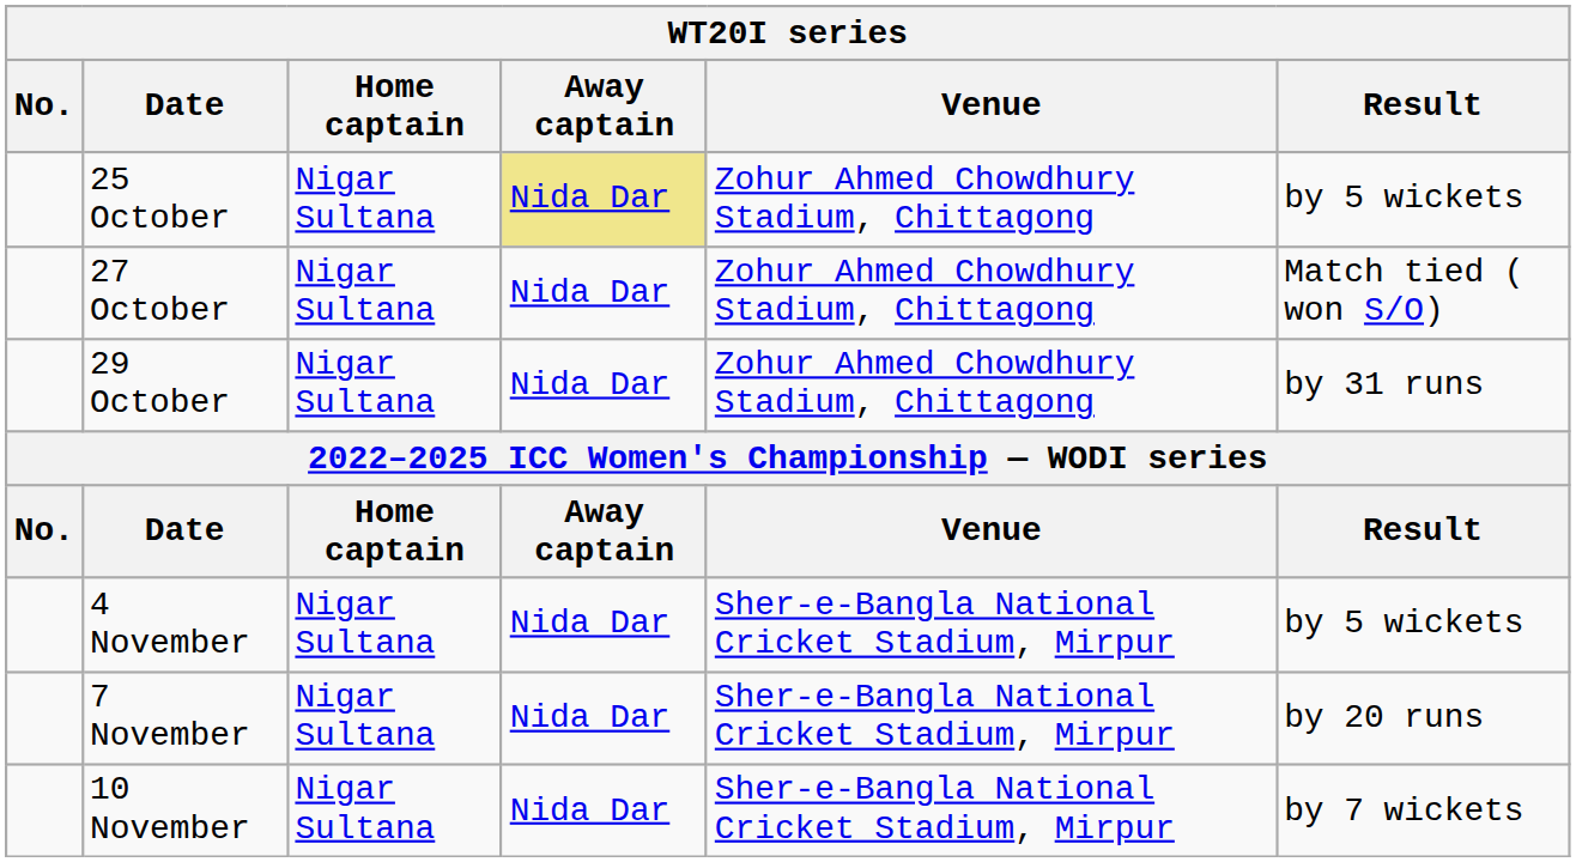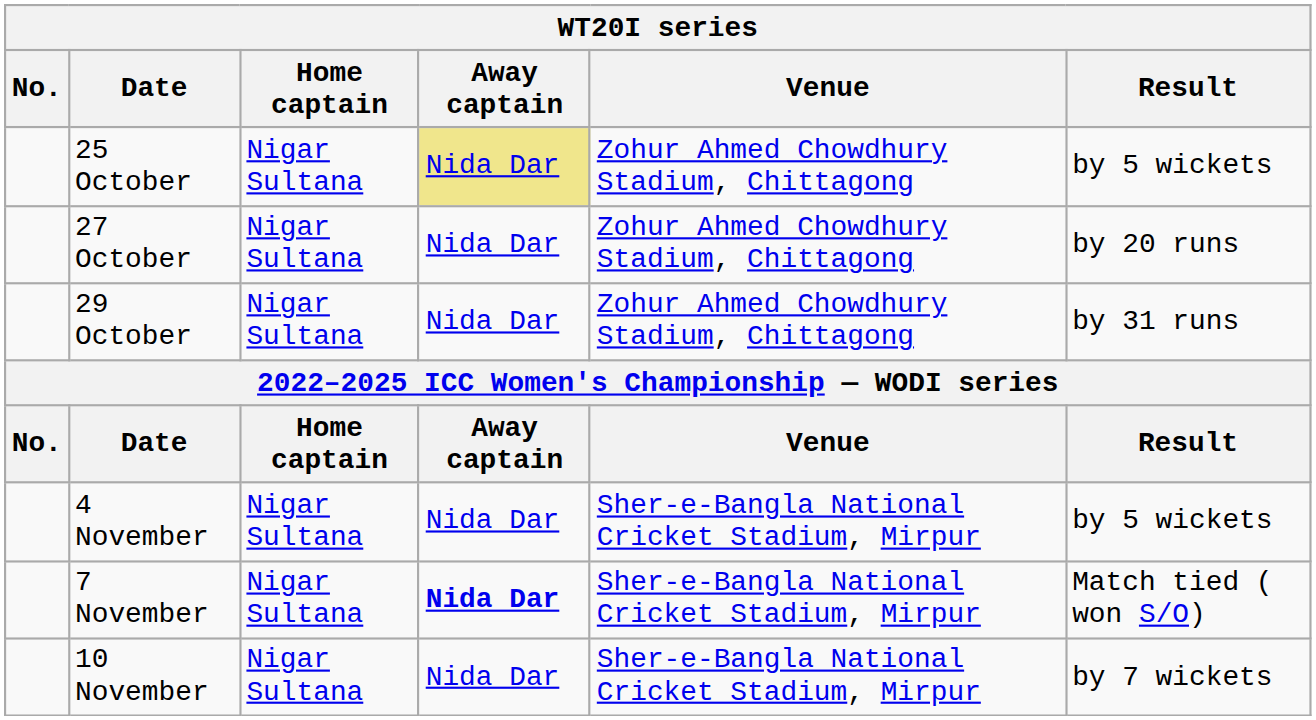 <table class="wikitable">
 <tr>
 <th colspan="9">WT20I series</th>
 </tr>
 <tr>
 <th>No.</th>
 <th>Date</th>
 <th>Home captain</th>
 <th>Away captain</th>
 <th>Venue</th>
 <th>Result</th>
 </tr>
 <tr>
 <td></td>
 <td>25 October</td>
 <td><a href='#'>Nigar Sultana</a></td>
 <td style="background: khaki;"><a href='#'>Nida Dar</a></td>
 <td><a href='#'>Zohur Ahmed Chowdhury Stadium</a>, <a href='#'>Chittagong</a></td>
 <td> by 5 wickets</td>
 </tr>
 <tr>
 <td></td>
 <td>27 October</td>
 <td><a href='#'>Nigar Sultana</a></td>
 <td><a href='#'>Nida Dar</a></td>
 <td><a href='#'>Zohur Ahmed Chowdhury Stadium</a>, <a href='#'>Chittagong</a></td>
-<td>Match tied ( won <a href='#'>S/O</a>)</td>
+<td> by 20 runs</td>
 </tr>
 <tr>
 <td></td>
 <td>29 October</td>
 <td><a href='#'>Nigar Sultana</a></td>
 <td><a href='#'>Nida Dar</a></td>
 <td><a href='#'>Zohur Ahmed Chowdhury Stadium</a>, <a href='#'>Chittagong</a></td>
 <td> by 31 runs</td>
 </tr>
 <tr>
 <th colspan="9"><a href='#'>2022–2025 ICC Women's Championship</a> — WODI series</th>
 </tr>
 <tr>
 <th>No.</th>
 <th>Date</th>
 <th>Home captain</th>
 <th>Away captain</th>
 <th>Venue</th>
 <th>Result</th>
 </tr>
 <tr>
 <td></td>
 <td>4 November</td>
 <td><a href='#'>Nigar Sultana</a></td>
 <td><a href='#'>Nida Dar</a></td>
 <td><a href='#'>Sher-e-Bangla National Cricket Stadium</a>, <a href='#'>Mirpur</a></td>
 <td> by 5 wickets</td>
 </tr>
 <tr>
 <td></td>
 <td>7 November</td>
 <td><a href='#'>Nigar Sultana</a></td>
-<td><a href='#'>Nida Dar</a></td>
+<td><strong><a href='#'>Nida Dar</a></strong></td>
 <td><a href='#'>Sher-e-Bangla National Cricket Stadium</a>, <a href='#'>Mirpur</a></td>
-<td> by 20 runs</td>
+<td>Match tied ( won <a href='#'>S/O</a>)</td>
 </tr>
 <tr>
 <td></td>
 <td>10 November</td>
 <td><a href='#'>Nigar Sultana</a></td>
 <td><a href='#'>Nida Dar</a></td>
 <td><a href='#'>Sher-e-Bangla National Cricket Stadium</a>, <a href='#'>Mirpur</a></td>
 <td> by 7 wickets</td>
 </tr>
 </table>
